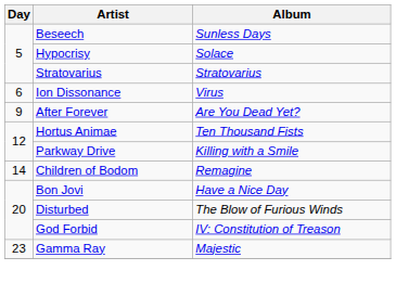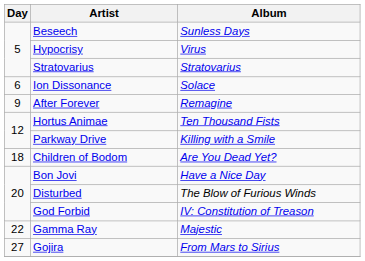 <table class="wikitable">
 <tr>
 <th style="width:20px;">Day</th>
 <th style="width:200px;">Artist</th>
 <th style="width:250px;">Album</th>
 </tr>
 <tr>
 <td style="text-align:center;" rowspan="3">5</td>
 <td><a href='#'>Beseech</a></td>
 <td><em><a href='#'>Sunless Days</a></em></td>
 </tr>
 <tr>
 <td><a href='#'>Hypocrisy</a></td>
-<td><em><a href='#'>Solace</a></em></td>
+<td><em><a href='#'>Virus</a></em></td>
 </tr>
 <tr>
 <td><a href='#'>Stratovarius</a></td>
 <td><em><a href='#'>Stratovarius</a></em></td>
 </tr>
 <tr>
 <td style="text-align:center;">6</td>
 <td><a href='#'>Ion Dissonance</a></td>
-<td><em><a href='#'>Virus</a></em></td>
+<td><em><a href='#'>Solace</a></em></td>
 </tr>
 <tr>
 <td style="text-align:center;">9</td>
 <td><a href='#'>After Forever</a></td>
-<td><em><a href='#'>Are You Dead Yet?</a></em></td>
+<td><em><a href='#'>Remagine</a></em></td>
 </tr>
 <tr>
 <td style="text-align:center;" rowspan="2">12</td>
 <td><a href='#'>Hortus Animae</a></td>
 <td><em><a href='#'>Ten Thousand Fists</a></em></td>
 </tr>
 <tr>
 <td><a href='#'>Parkway Drive</a></td>
 <td><em><a href='#'>Killing with a Smile</a></em></td>
 </tr>
 <tr>
-<td style="text-align:center;">14</td>
+<td style="text-align:center;">18</td>
 <td><a href='#'>Children of Bodom</a></td>
-<td><em><a href='#'>Remagine</a></em></td>
+<td><em><a href='#'>Are You Dead Yet?</a></em></td>
 </tr>
 <tr>
 <td style="text-align:center;" rowspan="3">20</td>
 <td><a href='#'>Bon Jovi</a></td>
 <td><em><a href='#'>Have a Nice Day</a></em></td>
 </tr>
 <tr>
 <td><a href='#'>Disturbed</a></td>
 <td><em>The Blow of Furious Winds</em></td>
 </tr>
 <tr>
 <td><a href='#'>God Forbid</a></td>
 <td><em><a href='#'>IV: Constitution of Treason</a></em></td>
 </tr>
 <tr>
-<td style="text-align:center;">23</td>
+<td style="text-align:center;">22</td>
 <td><a href='#'>Gamma Ray</a></td>
 <td><em><a href='#'>Majestic</a></em></td>
 </tr>
 <tr>
+<td style="text-align:center;">27</td>
+<td><a href='#'>Gojira</a></td>
+<td><em><a href='#'>From Mars to Sirius</a></em></td>
+</tr>
+<tr>
 </tr>
 </table>
